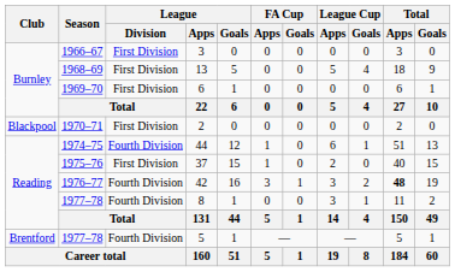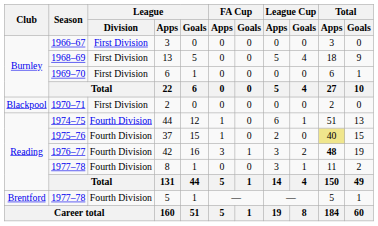 <table class="wikitable" style="text-align: center;">
 <tr>
 <th rowspan="2">Club</th>
 <th rowspan="2">Season</th>
 <th colspan="3">League</th>
 <th colspan="2">FA Cup</th>
 <th colspan="2">League Cup</th>
 <th colspan="2">Total</th>
 </tr>
 <tr>
 <th>Division</th>
 <th>Apps</th>
 <th>Goals</th>
 <th>Apps</th>
 <th>Goals</th>
 <th>Apps</th>
 <th>Goals</th>
 <th>Apps</th>
 <th>Goals</th>
 </tr>
 <tr>
 <td rowspan="4"><a href='#'>Burnley</a></td>
 <td><a href='#'>1966–67</a></td>
 <td><a href='#'>First Division</a></td>
 <td>3</td>
 <td>0</td>
 <td>0</td>
 <td>0</td>
 <td>0</td>
 <td>0</td>
 <td>3</td>
 <td>0</td>
 </tr>
 <tr>
 <td><a href='#'>1968–69</a></td>
 <td>First Division</td>
 <td>13</td>
 <td>5</td>
 <td>0</td>
 <td>0</td>
 <td>5</td>
 <td>4</td>
 <td>18</td>
 <td>9</td>
 </tr>
 <tr>
 <td><a href='#'>1969–70</a></td>
 <td>First Division</td>
 <td>6</td>
 <td>1</td>
 <td>0</td>
 <td>0</td>
 <td>0</td>
 <td>0</td>
 <td>6</td>
 <td>1</td>
 </tr>
 <tr>
 <th colspan="2">Total</th>
 <th>22</th>
 <th>6</th>
 <th>0</th>
 <th>0</th>
 <th>5</th>
 <th>4</th>
 <th>27</th>
 <th>10</th>
 </tr>
 <tr>
 <td><a href='#'>Blackpool</a></td>
 <td><a href='#'>1970–71</a></td>
 <td>First Division</td>
 <td>2</td>
 <td>0</td>
 <td>0</td>
 <td>0</td>
 <td>0</td>
 <td>0</td>
 <td>2</td>
 <td>0</td>
 </tr>
 <tr>
 <td rowspan="5"><a href='#'>Reading</a></td>
 <td><a href='#'>1974–75</a></td>
 <td><a href='#'>Fourth Division</a></td>
 <td>44</td>
 <td>12</td>
 <td>1</td>
 <td>0</td>
 <td>6</td>
 <td>1</td>
 <td>51</td>
 <td>13</td>
 </tr>
 <tr>
 <td><a href='#'>1975–76</a></td>
-<td>First Division</td>
+<td>Fourth Division</td>
 <td>37</td>
 <td>15</td>
 <td>1</td>
 <td>0</td>
 <td>2</td>
 <td>0</td>
-<td>40</td>
+<td style="background: khaki;">40</td>
 <td>15</td>
 </tr>
 <tr>
 <td><a href='#'>1976–77</a></td>
 <td>Fourth Division</td>
 <td>42</td>
 <td>16</td>
 <td>3</td>
 <td>1</td>
 <td>3</td>
 <td>2</td>
 <td><strong>48</strong></td>
 <td>19</td>
 </tr>
 <tr>
 <td><a href='#'>1977–78</a></td>
 <td>Fourth Division</td>
 <td>8</td>
 <td>1</td>
 <td>0</td>
 <td>0</td>
 <td>3</td>
 <td>1</td>
 <td>11</td>
 <td>2</td>
 </tr>
 <tr>
 <th colspan="2">Total</th>
 <th>131</th>
 <th>44</th>
 <th>5</th>
 <th>1</th>
 <th>14</th>
 <th>4</th>
 <th>150</th>
 <th>49</th>
 </tr>
 <tr>
 <td><a href='#'>Brentford</a></td>
 <td><a href='#'>1977–78</a></td>
 <td>Fourth Division</td>
 <td>5</td>
 <td>1</td>
 <td colspan="2">—</td>
 <td colspan="2">—</td>
 <td>5</td>
 <td>1</td>
 </tr>
 <tr>
 <th colspan="3">Career total</th>
 <th>160</th>
 <th>51</th>
 <th>5</th>
 <th>1</th>
 <th>19</th>
 <th>8</th>
 <th>184</th>
 <th>60</th>
 </tr>
 </table>
